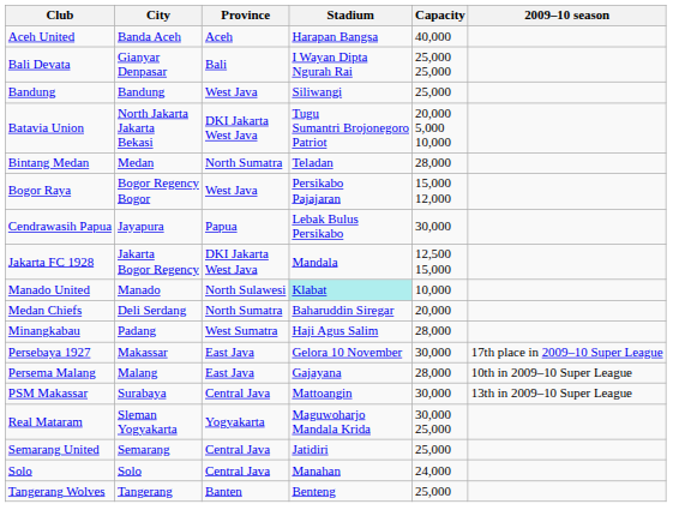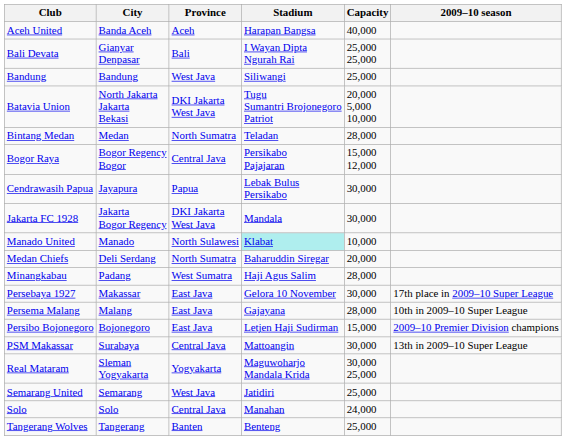 <table class="wikitable sortable">
 <tr>
 <th>Club</th>
 <th>City</th>
 <th>Province</th>
 <th>Stadium</th>
 <th>Capacity</th>
 <th>2009–10 season</th>
 </tr>
 <tr>
 <td><a href='#'>Aceh United</a></td>
 <td><a href='#'>Banda Aceh</a></td>
 <td><a href='#'>Aceh</a></td>
 <td><a href='#'>Harapan Bangsa</a></td>
 <td>40,000</td>
 <td></td>
 </tr>
 <tr>
 <td><a href='#'>Bali Devata</a></td>
 <td><a href='#'>Gianyar</a><br><a href='#'>Denpasar</a></td>
 <td><a href='#'>Bali</a></td>
 <td><a href='#'>I Wayan Dipta</a><br><a href='#'>Ngurah Rai</a></td>
 <td>25,000<br>25,000</td>
 <td></td>
 </tr>
 <tr>
 <td><a href='#'>Bandung</a></td>
 <td><a href='#'>Bandung</a></td>
 <td><a href='#'>West Java</a></td>
 <td><a href='#'>Siliwangi</a></td>
 <td>25,000</td>
 <td></td>
 </tr>
 <tr>
 <td><a href='#'>Batavia Union</a></td>
 <td><a href='#'>North Jakarta</a><br><a href='#'>Jakarta</a><br><a href='#'>Bekasi</a></td>
 <td><a href='#'>DKI Jakarta</a><br><a href='#'>West Java</a></td>
 <td><a href='#'>Tugu</a><br><a href='#'>Sumantri Brojonegoro</a><br><a href='#'>Patriot</a></td>
 <td>20,000<br>5,000<br>10,000</td>
 <td></td>
 </tr>
 <tr>
 <td><a href='#'>Bintang Medan</a></td>
 <td><a href='#'>Medan</a></td>
 <td><a href='#'>North Sumatra</a></td>
 <td><a href='#'>Teladan</a></td>
 <td>28,000</td>
 <td></td>
 </tr>
 <tr>
 <td><a href='#'>Bogor Raya</a></td>
 <td><a href='#'>Bogor Regency</a><br><a href='#'>Bogor</a></td>
-<td><a href='#'>West Java</a></td>
+<td><a href='#'>Central Java</a></td>
 <td><a href='#'>Persikabo</a><br><a href='#'>Pajajaran</a></td>
 <td>15,000 <br>12,000</td>
 <td></td>
 </tr>
 <tr>
 <td><a href='#'>Cendrawasih Papua</a></td>
 <td><a href='#'>Jayapura</a></td>
 <td><a href='#'>Papua</a></td>
 <td><a href='#'>Lebak Bulus</a><br><a href='#'>Persikabo</a></td>
 <td>30,000</td>
 <td></td>
 </tr>
 <tr>
 <td><a href='#'>Jakarta FC 1928</a></td>
 <td><a href='#'>Jakarta</a><br><a href='#'>Bogor Regency</a></td>
 <td><a href='#'>DKI Jakarta</a><br><a href='#'>West Java</a></td>
 <td><a href='#'>Mandala</a></td>
-<td>12,500<br>15,000</td>
+<td>30,000</td>
 <td></td>
 </tr>
 <tr>
 <td><a href='#'>Manado United</a></td>
 <td><a href='#'>Manado</a></td>
 <td><a href='#'>North Sulawesi</a></td>
 <td style="background: paleturquoise;"><a href='#'>Klabat</a></td>
 <td>10,000</td>
 <td></td>
 </tr>
 <tr>
 <td><a href='#'>Medan Chiefs</a></td>
 <td><a href='#'>Deli Serdang</a></td>
 <td><a href='#'>North Sumatra</a></td>
 <td><a href='#'>Baharuddin Siregar</a></td>
 <td>20,000</td>
 <td></td>
 </tr>
 <tr>
 <td><a href='#'>Minangkabau</a></td>
 <td><a href='#'>Padang</a></td>
 <td><a href='#'>West Sumatra</a></td>
 <td><a href='#'>Haji Agus Salim</a></td>
 <td>28,000</td>
 <td></td>
 </tr>
 <tr>
 <td><a href='#'>Persebaya 1927</a></td>
 <td><a href='#'>Makassar</a></td>
 <td><a href='#'>East Java</a></td>
 <td><a href='#'>Gelora 10 November</a></td>
 <td>30,000</td>
 <td>17th place in <a href='#'>2009–10 Super League</a></td>
 </tr>
 <tr>
 <td><a href='#'>Persema Malang</a></td>
 <td><a href='#'>Malang</a></td>
 <td><a href='#'>East Java</a></td>
 <td><a href='#'>Gajayana</a></td>
 <td>28,000</td>
 <td>10th in 2009–10 Super League</td>
 </tr>
 <tr>
+<td><a href='#'>Persibo Bojonegoro</a></td>
+<td><a href='#'>Bojonegoro</a></td>
+<td><a href='#'>East Java</a></td>
+<td><a href='#'>Letjen Haji Sudirman</a></td>
+<td>15,000</td>
+<td><a href='#'>2009–10 Premier Division</a> champions</td>
+</tr>
+<tr>
 <td><a href='#'>PSM Makassar</a></td>
 <td><a href='#'>Surabaya</a></td>
 <td><a href='#'>Central Java</a></td>
 <td><a href='#'>Mattoangin</a></td>
 <td>30,000</td>
 <td>13th in 2009–10 Super League</td>
 </tr>
 <tr>
 <td><a href='#'>Real Mataram</a></td>
 <td><a href='#'>Sleman</a><br><a href='#'>Yogyakarta</a></td>
 <td><a href='#'>Yogyakarta</a></td>
 <td><a href='#'>Maguwoharjo</a><br><a href='#'>Mandala Krida</a></td>
 <td>30,000<br>25,000</td>
 <td></td>
 </tr>
 <tr>
 <td><a href='#'>Semarang United</a></td>
 <td><a href='#'>Semarang</a></td>
-<td><a href='#'>Central Java</a></td>
+<td><a href='#'>West Java</a></td>
 <td><a href='#'>Jatidiri</a></td>
 <td>25,000</td>
 <td></td>
 </tr>
 <tr>
 <td><a href='#'>Solo</a></td>
 <td><a href='#'>Solo</a></td>
 <td><a href='#'>Central Java</a></td>
 <td><a href='#'>Manahan</a></td>
 <td>24,000</td>
 <td></td>
 </tr>
 <tr>
 <td><a href='#'>Tangerang Wolves</a></td>
 <td><a href='#'>Tangerang</a></td>
 <td><a href='#'>Banten</a></td>
 <td><a href='#'>Benteng</a></td>
 <td>25,000</td>
 <td></td>
 </tr>
 </table>
